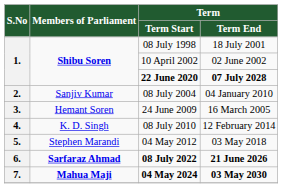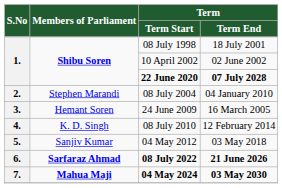 <table class="wikitable sortable" style="text-align:center;">
 <tr>
 <th Style="background-color:#215B30; color:white" Rowspan=2>S.No</th>
 <th Style="background-color:#215B30; color:white" Rowspan=2>Members of Parliament</th>
 <th Style="background-color:#215B30; color:white" Colspan=2>Term</th>
 </tr>
 <tr>
 <th Style="background-color:#215B30; color:white">Term Start</th>
 <th Style="background-color:#215B30; color:white">Term End</th>
 </tr>
 <tr>
 <th Rowspan=3>1.</th>
 <td Rowspan=3><strong><a href='#'>Shibu Soren</a></strong></td>
 <td>08 July 1998</td>
 <td>18 July 2001</td>
 </tr>
 <tr>
 <td>10 April 2002</td>
 <td>02 June 2002</td>
 </tr>
 <tr>
 <td><strong>22 June 2020</strong></td>
 <td><strong>07 July 2028</strong></td>
 </tr>
 <tr>
 <th>2.</th>
-<td><a href='#'>Sanjiv Kumar</a></td>
+<td><a href='#'>Stephen Marandi</a></td>
 <td>08 July 2004</td>
 <td>04 January 2010</td>
 </tr>
 <tr>
 <th>3.</th>
 <td><a href='#'>Hemant Soren</a></td>
 <td>24 June 2009</td>
 <td>16 March 2005</td>
 </tr>
 <tr>
 <th>4.</th>
 <td><a href='#'>K. D. Singh</a></td>
 <td>08 July 2010</td>
 <td>12 February 2014</td>
 </tr>
 <tr>
 <th>5.</th>
-<td><a href='#'>Stephen Marandi</a></td>
+<td><a href='#'>Sanjiv Kumar</a></td>
 <td>04 May 2012</td>
 <td>03 May 2018</td>
 </tr>
 <tr>
 <th>6.</th>
 <td><strong><a href='#'>Sarfaraz Ahmad</a></strong></td>
 <td><strong>08 July 2022</strong></td>
 <td><strong>21 June 2026</strong></td>
 </tr>
 <tr>
 <th>7.</th>
 <td><strong><a href='#'>Mahua Maji</a></strong></td>
 <td><strong>04 May 2024</strong></td>
 <td><strong>03 May 2030</strong></td>
 </tr>
 <tr>
 </tr>
 </table>
